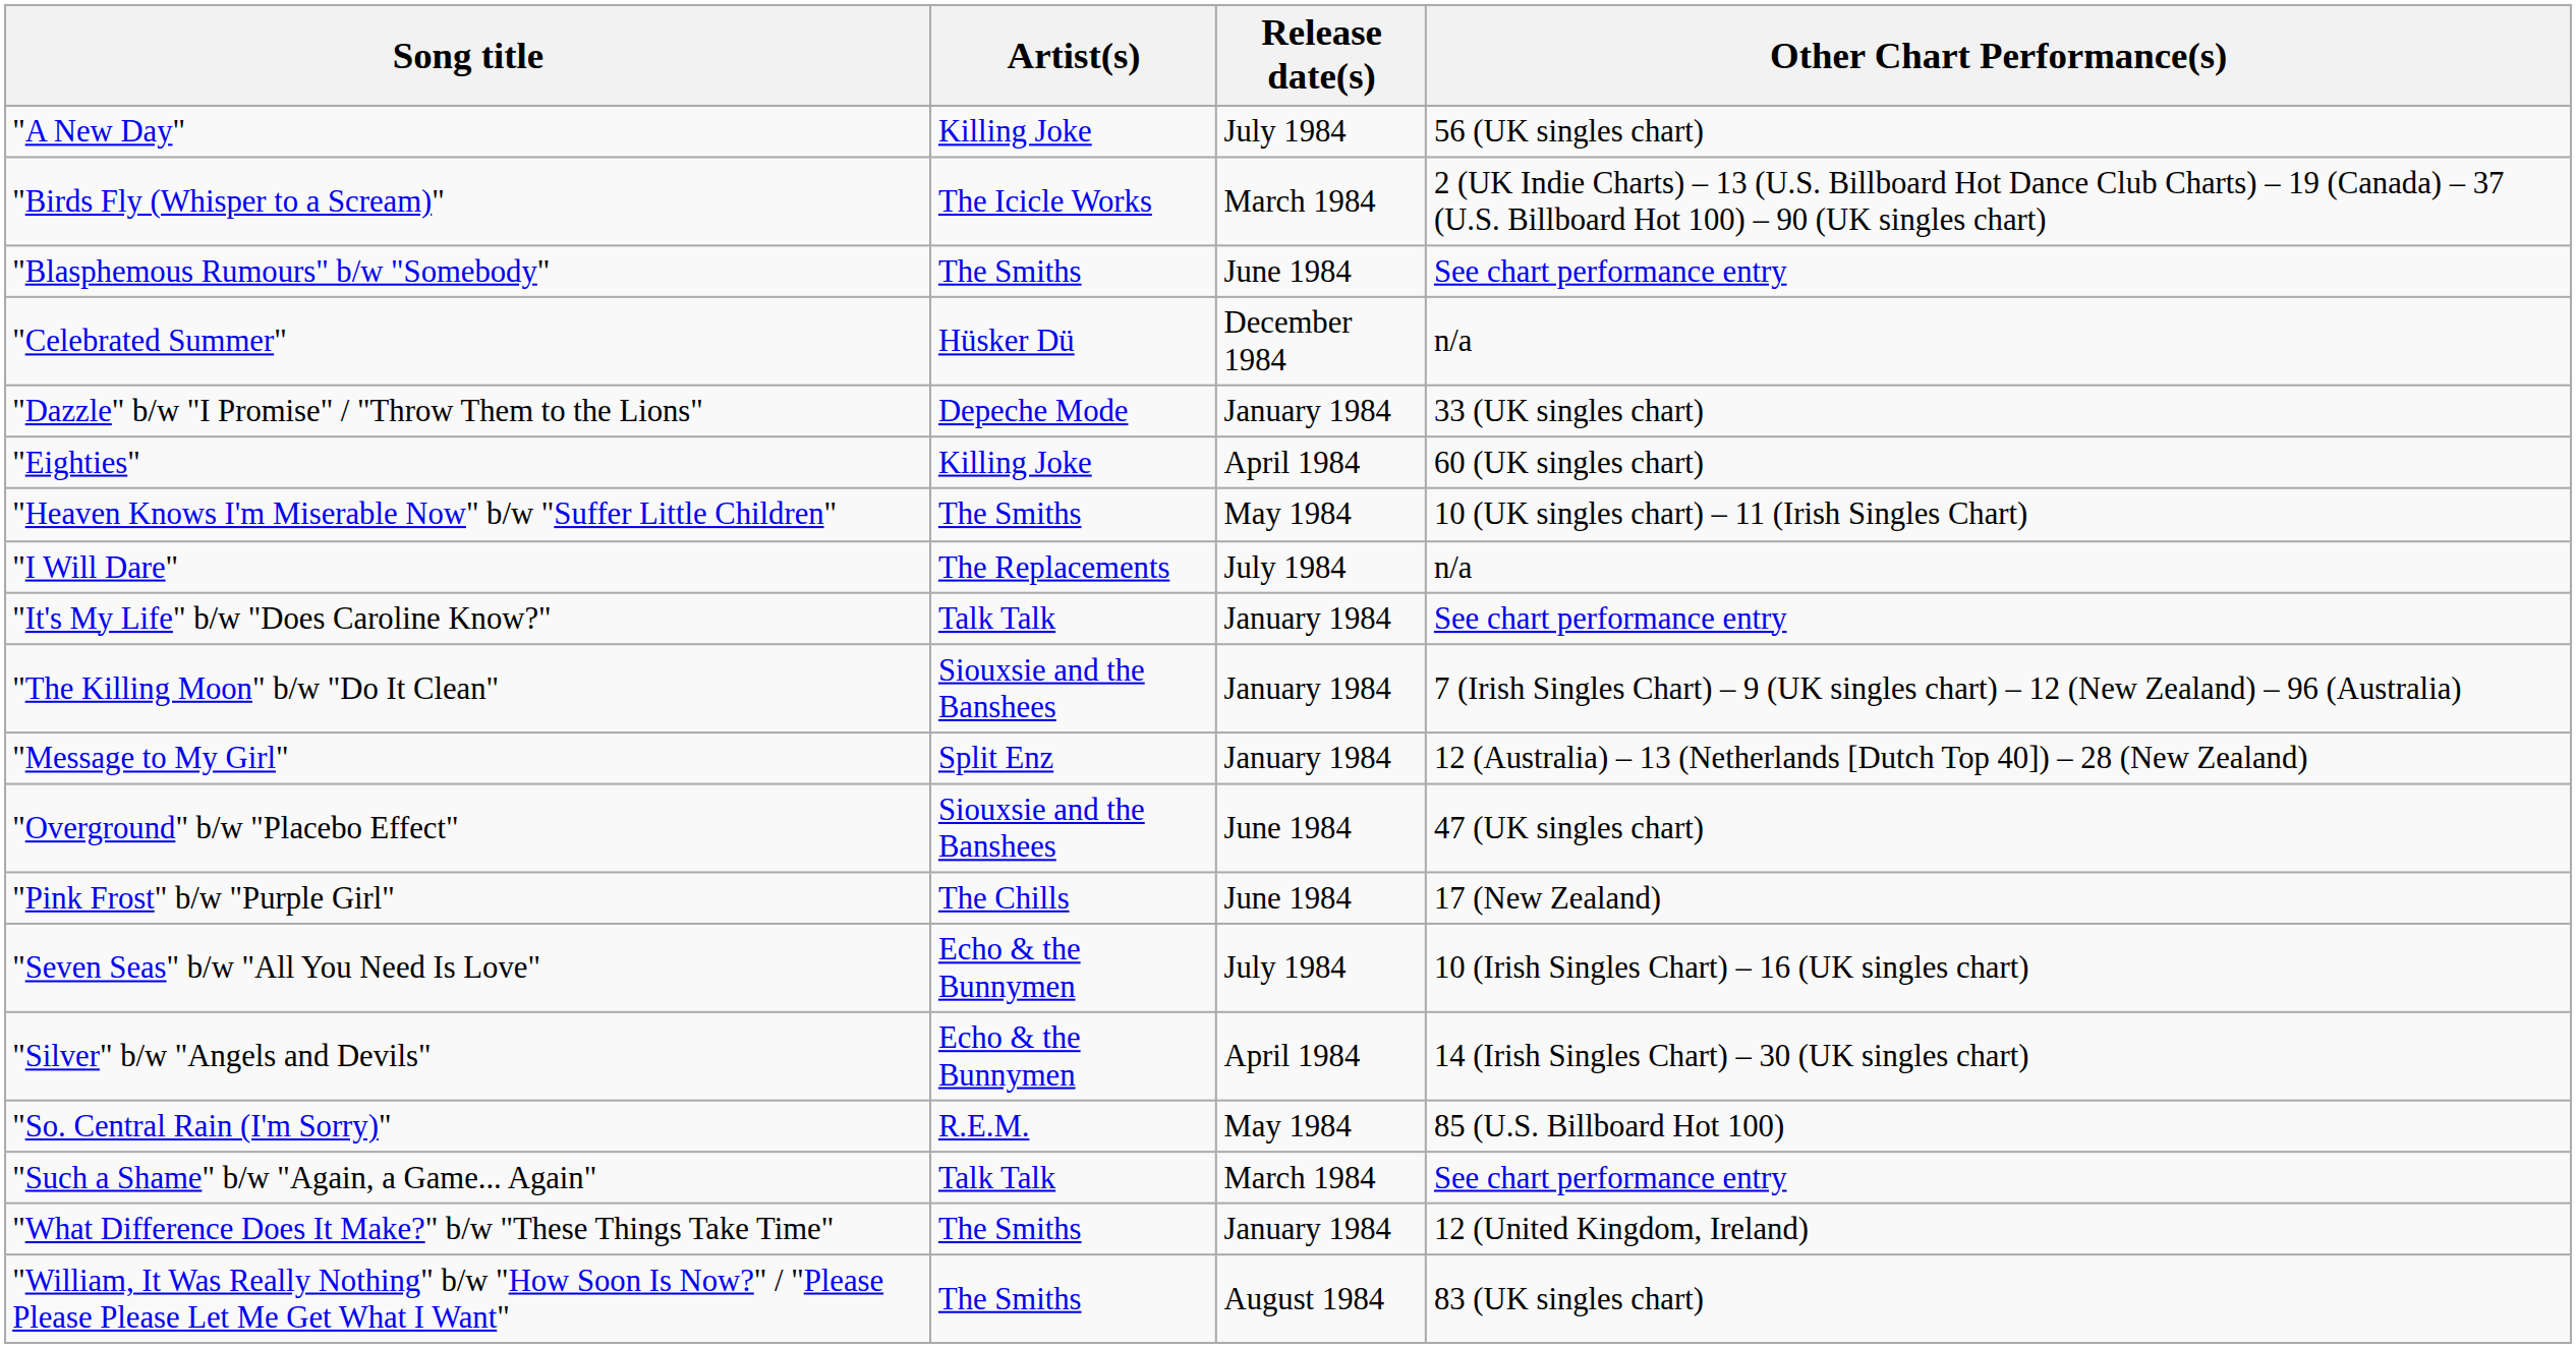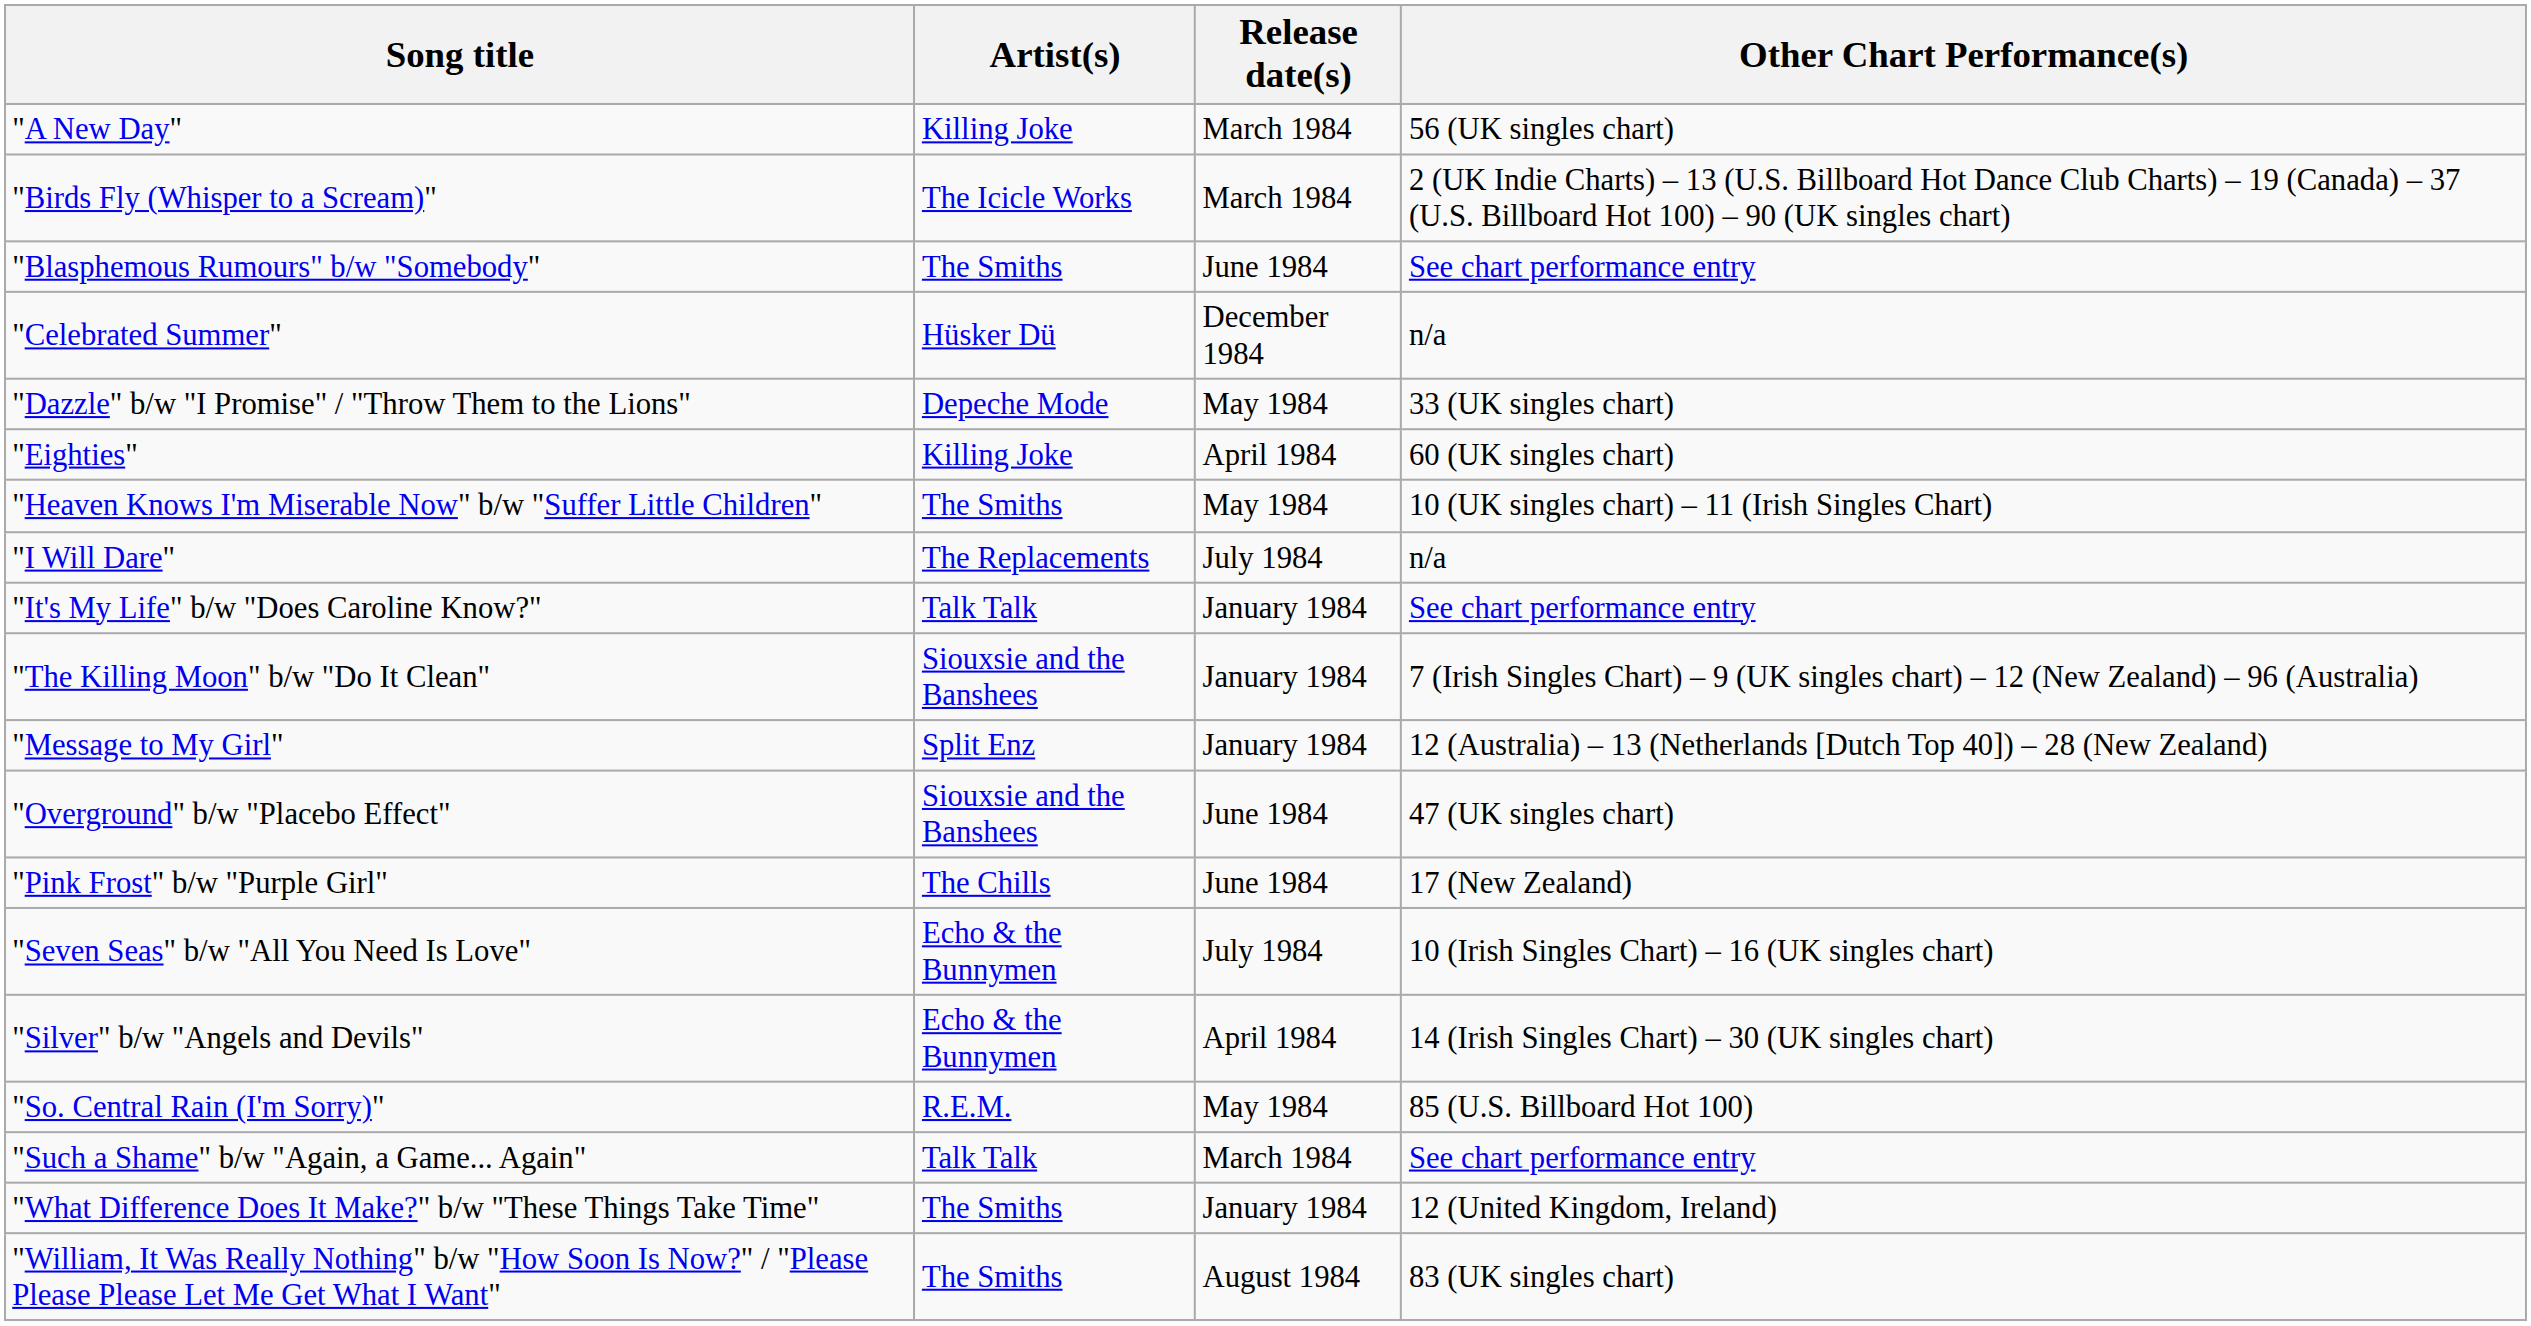 <table class="wikitable sortable" style="font-size:95%;">
 <tr>
 <th><big>Song title</big></th>
 <th><big>Artist(s)</big></th>
 <th><big>Release date(s)</big></th>
 <th><big>Other Chart Performance(s)</big></th>
 </tr>
 <tr>
 <td>"<a href='#'>A New Day</a>"</td>
 <td><a href='#'>Killing Joke</a></td>
-<td>July 1984</td>
+<td>March 1984</td>
 <td>56 (UK singles chart)</td>
 </tr>
 <tr>
 <td>"<a href='#'>Birds Fly (Whisper to a Scream)</a>"</td>
 <td><a href='#'>The Icicle Works</a></td>
 <td>March 1984</td>
 <td>2 (UK Indie Charts) – 13 (U.S. Billboard Hot Dance Club Charts) – 19 (Canada) – 37 (U.S. Billboard Hot 100) – 90 (UK singles chart)</td>
 </tr>
 <tr>
 <td>"<a href='#'>Blasphemous Rumours" b/w "Somebody</a>"</td>
 <td><a href='#'>The Smiths</a></td>
 <td>June 1984</td>
 <td><a href='#'>See chart performance entry</a></td>
 </tr>
 <tr>
 <td>"<a href='#'>Celebrated Summer</a>"</td>
 <td><a href='#'>Hüsker Dü</a></td>
 <td>December 1984</td>
 <td>n/a</td>
 </tr>
 <tr>
 <td>"<a href='#'>Dazzle</a>" b/w "I Promise" / "Throw Them to the Lions"</td>
 <td><a href='#'>Depeche Mode</a></td>
-<td>January 1984</td>
+<td>May 1984</td>
 <td>33 (UK singles chart)</td>
 </tr>
 <tr>
 <td>"<a href='#'>Eighties</a>"</td>
 <td><a href='#'>Killing Joke</a></td>
 <td>April 1984</td>
 <td>60 (UK singles chart)</td>
 </tr>
 <tr>
 <td>"<a href='#'>Heaven Knows I'm Miserable Now</a>" b/w "<a href='#'>Suffer Little Children</a>"</td>
 <td><a href='#'>The Smiths</a></td>
 <td>May 1984</td>
 <td>10 (UK singles chart) – 11 (Irish Singles Chart)</td>
 </tr>
 <tr>
 <td>"<a href='#'>I Will Dare</a>"</td>
 <td><a href='#'>The Replacements</a></td>
 <td>July 1984</td>
 <td>n/a</td>
 </tr>
 <tr>
 <td>"<a href='#'>It's My Life</a>" b/w 	"Does Caroline Know?"</td>
 <td><a href='#'>Talk Talk</a></td>
 <td>January 1984</td>
 <td><a href='#'>See chart performance entry</a></td>
 </tr>
 <tr>
 <td>"<a href='#'>The Killing Moon</a>" b/w "Do It Clean"</td>
 <td><a href='#'>Siouxsie and the Banshees</a></td>
 <td>January 1984</td>
 <td>7 (Irish Singles Chart) – 9 (UK singles chart) – 12 (New Zealand) – 96 (Australia)</td>
 </tr>
 <tr>
 <td>"<a href='#'>Message to My Girl</a>"</td>
 <td><a href='#'>Split Enz</a></td>
 <td>January 1984</td>
 <td>12 (Australia) – 13 (Netherlands [Dutch Top 40]) – 28 (New Zealand)</td>
 </tr>
 <tr>
 <td>"<a href='#'>Overground</a>" b/w 	"Placebo Effect"</td>
 <td><a href='#'>Siouxsie and the Banshees</a></td>
 <td>June 1984</td>
 <td>47 (UK singles chart)</td>
 </tr>
 <tr>
 <td>"<a href='#'>Pink Frost</a>" b/w 	"Purple Girl"</td>
 <td><a href='#'>The Chills</a></td>
 <td>June 1984</td>
 <td>17 (New Zealand)</td>
 </tr>
 <tr>
 <td>"<a href='#'>Seven Seas</a>" b/w  "All You Need Is Love"</td>
 <td><a href='#'>Echo & the Bunnymen</a></td>
 <td>July 1984</td>
 <td>10 (Irish Singles Chart) – 16 (UK singles chart)</td>
 </tr>
 <tr>
 <td>"<a href='#'>Silver</a>" b/w "Angels and Devils"</td>
 <td><a href='#'>Echo & the Bunnymen</a></td>
 <td>April 1984</td>
 <td>14 (Irish Singles Chart) – 30 (UK singles chart)</td>
 </tr>
 <tr>
 <td>"<a href='#'>So. Central Rain (I'm Sorry)</a>"</td>
 <td><a href='#'>R.E.M.</a></td>
 <td>May 1984</td>
 <td>85 (U.S. Billboard Hot 100)</td>
 </tr>
 <tr>
 <td>"<a href='#'>Such a Shame</a>" b/w "Again, a Game... Again"</td>
 <td><a href='#'>Talk Talk</a></td>
 <td>March 1984</td>
 <td><a href='#'>See chart performance entry</a></td>
 </tr>
 <tr>
 <td>"<a href='#'>What Difference Does It Make?</a>" b/w "These Things Take Time"</td>
 <td><a href='#'>The Smiths</a></td>
 <td>January 1984</td>
 <td>12 (United Kingdom, Ireland)</td>
 </tr>
 <tr>
 <td>"<a href='#'>William, It Was Really Nothing</a>" b/w "<a href='#'>How Soon Is Now?</a>" / "<a href='#'>Please Please Please Let Me Get What I Want</a>"</td>
 <td><a href='#'>The Smiths</a></td>
 <td>August 1984</td>
 <td>83 (UK singles chart)</td>
 </tr>
 </table>
